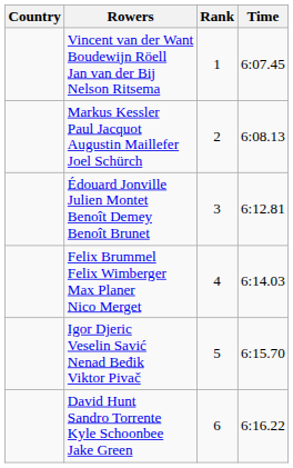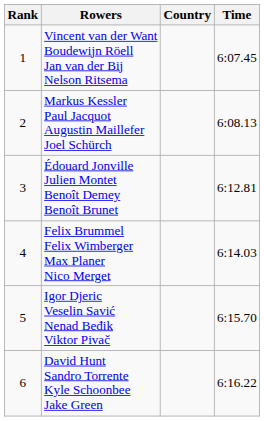 <table class="wikitable" style="text-align:center">
 <tr>
+<th>Rank</th>
+<th>Rowers</th>
 <th>Country</th>
-<th>Rowers</th>
-<th>Rank</th>
 <th>Time</th>
 </tr>
 <tr>
+<td>1</td>
+<td align="left"><a href='#'>Vincent van der Want</a><br><a href='#'>Boudewijn Röell</a><br><a href='#'>Jan van der Bij</a><br><a href='#'>Nelson Ritsema</a></td>
 <td align="left"></td>
-<td align="left"><a href='#'>Vincent van der Want</a><br><a href='#'>Boudewijn Röell</a><br><a href='#'>Jan van der Bij</a><br><a href='#'>Nelson Ritsema</a></td>
-<td>1</td>
 <td>6:07.45</td>
 </tr>
 <tr>
+<td>2</td>
+<td align="left"><a href='#'>Markus Kessler</a><br><a href='#'>Paul Jacquot</a><br><a href='#'>Augustin Maillefer</a><br><a href='#'>Joel Schürch</a></td>
 <td align="left"></td>
-<td align="left"><a href='#'>Markus Kessler</a><br><a href='#'>Paul Jacquot</a><br><a href='#'>Augustin Maillefer</a><br><a href='#'>Joel Schürch</a></td>
-<td>2</td>
 <td>6:08.13</td>
 </tr>
 <tr>
+<td>3</td>
+<td align="left"><a href='#'>Édouard Jonville</a><br><a href='#'>Julien Montet</a><br><a href='#'>Benoît Demey</a><br><a href='#'>Benoît Brunet</a></td>
 <td align="left"></td>
-<td align="left"><a href='#'>Édouard Jonville</a><br><a href='#'>Julien Montet</a><br><a href='#'>Benoît Demey</a><br><a href='#'>Benoît Brunet</a></td>
-<td>3</td>
 <td>6:12.81</td>
 </tr>
 <tr>
+<td>4</td>
+<td align="left"><a href='#'>Felix Brummel</a><br><a href='#'>Felix Wimberger</a><br><a href='#'>Max Planer</a><br><a href='#'>Nico Merget</a></td>
 <td align="left"></td>
-<td align="left"><a href='#'>Felix Brummel</a><br><a href='#'>Felix Wimberger</a><br><a href='#'>Max Planer</a><br><a href='#'>Nico Merget</a></td>
-<td>4</td>
 <td>6:14.03</td>
 </tr>
 <tr>
+<td>5</td>
+<td align="left"><a href='#'>Igor Djeric</a><br><a href='#'>Veselin Savić</a><br><a href='#'>Nenad Beđik</a><br><a href='#'>Viktor Pivač</a></td>
 <td align="left"></td>
-<td align="left"><a href='#'>Igor Djeric</a><br><a href='#'>Veselin Savić</a><br><a href='#'>Nenad Beđik</a><br><a href='#'>Viktor Pivač</a></td>
-<td>5</td>
 <td>6:15.70</td>
 </tr>
 <tr>
+<td>6</td>
+<td align="left"><a href='#'>David Hunt</a><br><a href='#'>Sandro Torrente</a><br><a href='#'>Kyle Schoonbee</a><br><a href='#'>Jake Green</a></td>
 <td align="left"></td>
-<td align="left"><a href='#'>David Hunt</a><br><a href='#'>Sandro Torrente</a><br><a href='#'>Kyle Schoonbee</a><br><a href='#'>Jake Green</a></td>
-<td>6</td>
 <td>6:16.22</td>
 </tr>
 </table>
